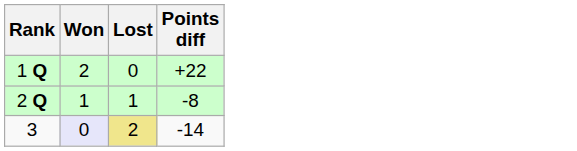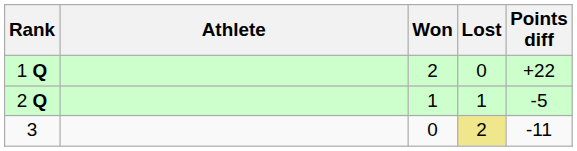 <table class="wikitable">
 <tr>
 <th>Rank</th>
+<th style="width:18em">Athlete</th>
 <th>Won</th>
 <th>Lost</th>
 <th>Points<br>diff</th>
 </tr>
 <tr bgcolor="#ccffcc">
 <td align="center">1 <strong>Q</strong></td>
+<td><strong></strong></td>
 <td align="center">2</td>
 <td align="center">0</td>
 <td align="center">+22</td>
 </tr>
 <tr bgcolor="#ccffcc">
 <td align="center">2 <strong>Q</strong></td>
+<td><strong></strong></td>
 <td align="center">1</td>
 <td align="center">1</td>
-<td align="center">-8</td>
+<td align="center">-5</td>
 </tr>
 <tr>
 <td align="center">3 <strong></strong></td>
-<td align="center" style="background: lavender;">0</td>
+<td></td>
+<td align="center">0</td>
 <td align="center" style="background: khaki;">2</td>
-<td align="center">-14</td>
+<td align="center">-11</td>
 </tr>
 </table>
